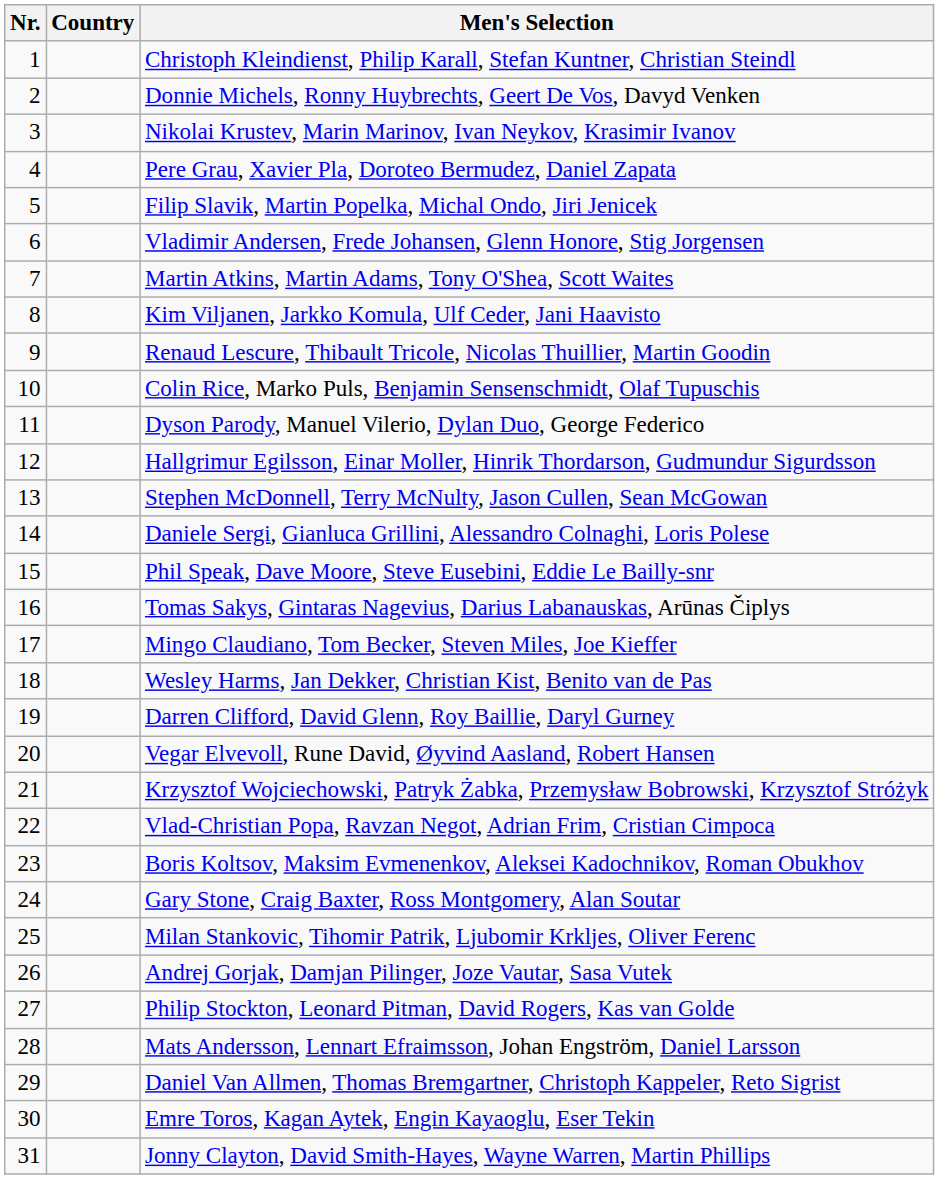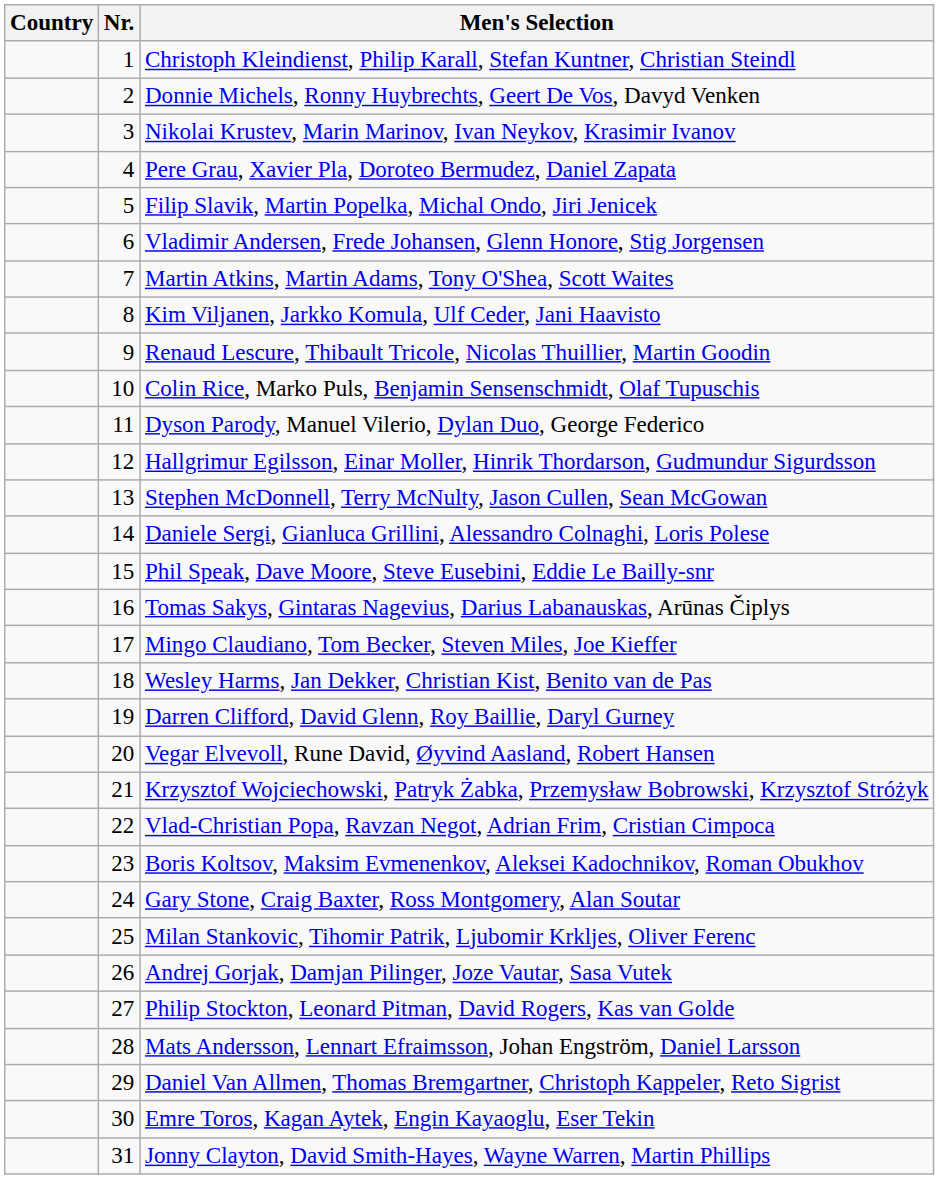 <table class="wikitable">
 <tr>
+<th>Country</th>
 <th>Nr.</th>
-<th>Country</th>
 <th>Men's Selection</th>
 </tr>
 <tr>
+<td></td>
 <td align=right>1</td>
-<td></td>
 <td><a href='#'>Christoph Kleindienst</a>, <a href='#'>Philip Karall</a>, <a href='#'>Stefan Kuntner</a>, <a href='#'>Christian Steindl</a></td>
 </tr>
 <tr>
+<td></td>
 <td align=right>2</td>
-<td></td>
 <td><a href='#'>Donnie Michels</a>, <a href='#'>Ronny Huybrechts</a>, <a href='#'>Geert De Vos</a>, Davyd Venken</td>
 </tr>
 <tr>
+<td></td>
 <td align=right>3</td>
-<td></td>
 <td><a href='#'>Nikolai Krustev</a>, <a href='#'>Marin Marinov</a>, <a href='#'>Ivan Neykov</a>, <a href='#'>Krasimir Ivanov</a></td>
 </tr>
 <tr>
+<td></td>
 <td align=right>4</td>
-<td></td>
 <td><a href='#'>Pere Grau</a>, <a href='#'>Xavier Pla</a>, <a href='#'>Doroteo Bermudez</a>, <a href='#'>Daniel Zapata</a></td>
 </tr>
 <tr>
+<td></td>
 <td align=right>5</td>
-<td></td>
 <td><a href='#'>Filip Slavik</a>, <a href='#'>Martin Popelka</a>, <a href='#'>Michal Ondo</a>, <a href='#'>Jiri Jenicek</a></td>
 </tr>
 <tr>
+<td></td>
 <td align=right>6</td>
-<td></td>
 <td><a href='#'>Vladimir Andersen</a>, <a href='#'>Frede Johansen</a>, <a href='#'>Glenn Honore</a>, <a href='#'>Stig Jorgensen</a></td>
 </tr>
 <tr>
+<td></td>
 <td align=right>7</td>
-<td></td>
 <td><a href='#'>Martin Atkins</a>, <a href='#'>Martin Adams</a>, <a href='#'>Tony O'Shea</a>, <a href='#'>Scott Waites</a></td>
 </tr>
 <tr>
+<td></td>
 <td align=right>8</td>
-<td></td>
 <td><a href='#'>Kim Viljanen</a>, <a href='#'>Jarkko Komula</a>, <a href='#'>Ulf Ceder</a>, <a href='#'>Jani Haavisto</a></td>
 </tr>
 <tr>
+<td></td>
 <td align=right>9</td>
-<td></td>
 <td><a href='#'>Renaud Lescure</a>, <a href='#'>Thibault Tricole</a>, <a href='#'>Nicolas Thuillier</a>, <a href='#'>Martin Goodin</a></td>
 </tr>
 <tr>
+<td></td>
 <td align=right>10</td>
-<td></td>
 <td><a href='#'>Colin Rice</a>, Marko Puls, <a href='#'>Benjamin Sensenschmidt</a>, <a href='#'>Olaf Tupuschis</a></td>
 </tr>
 <tr>
+<td></td>
 <td align=right>11</td>
-<td></td>
 <td><a href='#'>Dyson Parody</a>, Manuel Vilerio, <a href='#'>Dylan Duo</a>, George Federico</td>
 </tr>
 <tr>
+<td></td>
 <td align=right>12</td>
-<td></td>
 <td><a href='#'>Hallgrimur Egilsson</a>, <a href='#'>Einar Moller</a>, <a href='#'>Hinrik Thordarson</a>, <a href='#'>Gudmundur Sigurdsson</a></td>
 </tr>
 <tr>
+<td></td>
 <td align=right>13</td>
-<td></td>
 <td><a href='#'>Stephen McDonnell</a>, <a href='#'>Terry McNulty</a>, <a href='#'>Jason Cullen</a>, <a href='#'>Sean McGowan</a></td>
 </tr>
 <tr>
+<td></td>
 <td align=right>14</td>
-<td></td>
 <td><a href='#'>Daniele Sergi</a>, <a href='#'>Gianluca Grillini</a>, <a href='#'>Alessandro Colnaghi</a>, <a href='#'>Loris Polese</a></td>
 </tr>
 <tr>
+<td></td>
 <td align=right>15</td>
-<td></td>
 <td><a href='#'>Phil Speak</a>, <a href='#'>Dave Moore</a>, <a href='#'>Steve Eusebini</a>, <a href='#'>Eddie Le Bailly-snr</a></td>
 </tr>
 <tr>
+<td></td>
 <td align=right>16</td>
-<td></td>
 <td><a href='#'>Tomas Sakys</a>, <a href='#'>Gintaras Nagevius</a>, <a href='#'>Darius Labanauskas</a>, Arūnas Čiplys</td>
 </tr>
 <tr>
+<td></td>
 <td align=right>17</td>
-<td></td>
 <td><a href='#'>Mingo Claudiano</a>, <a href='#'>Tom Becker</a>, <a href='#'>Steven Miles</a>, <a href='#'>Joe Kieffer</a></td>
 </tr>
 <tr>
+<td></td>
 <td align=right>18</td>
-<td></td>
 <td><a href='#'>Wesley Harms</a>, <a href='#'>Jan Dekker</a>, <a href='#'>Christian Kist</a>, <a href='#'>Benito van de Pas</a></td>
 </tr>
 <tr>
+<td></td>
 <td align=right>19</td>
-<td></td>
 <td><a href='#'>Darren Clifford</a>, <a href='#'>David Glenn</a>, <a href='#'>Roy Baillie</a>, <a href='#'>Daryl Gurney</a></td>
 </tr>
 <tr>
+<td></td>
 <td align=right>20</td>
-<td></td>
 <td><a href='#'>Vegar Elvevoll</a>, Rune David, <a href='#'>Øyvind Aasland</a>, <a href='#'>Robert Hansen</a></td>
 </tr>
 <tr>
+<td></td>
 <td align=right>21</td>
-<td></td>
 <td><a href='#'>Krzysztof Wojciechowski</a>, <a href='#'>Patryk Żabka</a>, <a href='#'>Przemysław Bobrowski</a>, <a href='#'>Krzysztof Stróżyk</a></td>
 </tr>
 <tr>
+<td></td>
 <td align=right>22</td>
-<td></td>
 <td><a href='#'>Vlad-Christian Popa</a>, <a href='#'>Ravzan Negot</a>, <a href='#'>Adrian Frim</a>, <a href='#'>Cristian Cimpoca</a></td>
 </tr>
 <tr>
+<td></td>
 <td align=right>23</td>
-<td></td>
 <td><a href='#'>Boris Koltsov</a>, <a href='#'>Maksim Evmenenkov</a>, <a href='#'>Aleksei Kadochnikov</a>, <a href='#'>Roman Obukhov</a></td>
 </tr>
 <tr>
+<td></td>
 <td align=right>24</td>
-<td></td>
 <td><a href='#'>Gary Stone</a>, <a href='#'>Craig Baxter</a>, <a href='#'>Ross Montgomery</a>, <a href='#'>Alan Soutar</a></td>
 </tr>
 <tr>
+<td></td>
 <td align=right>25</td>
-<td></td>
 <td><a href='#'>Milan Stankovic</a>, <a href='#'>Tihomir Patrik</a>, <a href='#'>Ljubomir Krkljes</a>, <a href='#'>Oliver Ferenc</a></td>
 </tr>
 <tr>
+<td></td>
 <td align=right>26</td>
-<td></td>
 <td><a href='#'>Andrej Gorjak</a>, <a href='#'>Damjan Pilinger</a>, <a href='#'>Joze Vautar</a>, <a href='#'>Sasa Vutek</a></td>
 </tr>
 <tr>
+<td></td>
 <td align=right>27</td>
-<td></td>
 <td><a href='#'>Philip Stockton</a>, <a href='#'>Leonard Pitman</a>, <a href='#'>David Rogers</a>, <a href='#'>Kas van Golde</a></td>
 </tr>
 <tr>
+<td></td>
 <td align=right>28</td>
-<td></td>
 <td><a href='#'>Mats Andersson</a>, <a href='#'>Lennart Efraimsson</a>, Johan Engström, <a href='#'>Daniel Larsson</a></td>
 </tr>
 <tr>
+<td></td>
 <td align=right>29</td>
-<td></td>
 <td><a href='#'>Daniel Van Allmen</a>, <a href='#'>Thomas Bremgartner</a>, <a href='#'>Christoph Kappeler</a>, <a href='#'>Reto Sigrist</a></td>
 </tr>
 <tr>
+<td></td>
 <td align=right>30</td>
-<td></td>
 <td><a href='#'>Emre Toros</a>, <a href='#'>Kagan Aytek</a>, <a href='#'>Engin Kayaoglu</a>, <a href='#'>Eser Tekin</a></td>
 </tr>
 <tr>
+<td></td>
 <td align=right>31</td>
-<td></td>
 <td><a href='#'>Jonny Clayton</a>, <a href='#'>David Smith-Hayes</a>, <a href='#'>Wayne Warren</a>, <a href='#'>Martin Phillips</a></td>
 </tr>
 </table>
